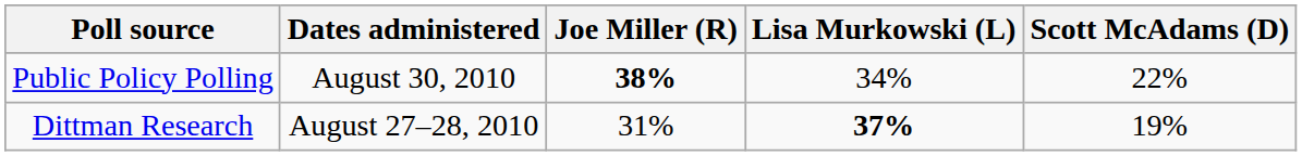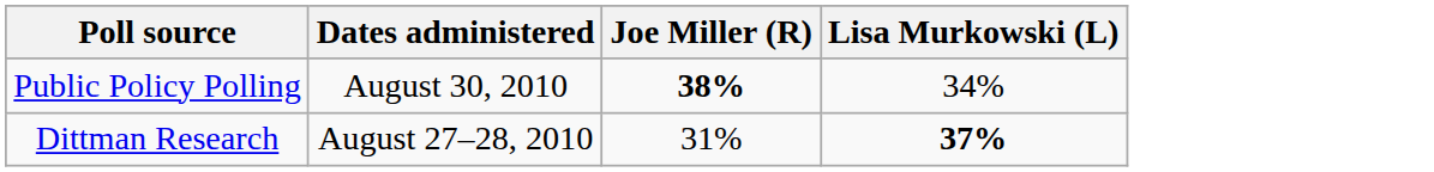 <table class="wikitable" style="text-align:center">
 <tr valign=bottom>
 <th>Poll source</th>
 <th>Dates administered</th>
 <th>Joe Miller (R)</th>
 <th>Lisa Murkowski (L)</th>
-<th>Scott McAdams (D)</th>
 </tr>
 <tr>
 <td><a href='#'>Public Policy Polling</a></td>
 <td>August 30, 2010</td>
 <td><strong>38%</strong></td>
 <td>34%</td>
-<td>22%</td>
 </tr>
 <tr>
 <td><a href='#'>Dittman Research</a></td>
 <td>August 27–28, 2010</td>
 <td>31%</td>
 <td><strong>37%</strong></td>
-<td>19%</td>
 </tr>
 </table>
